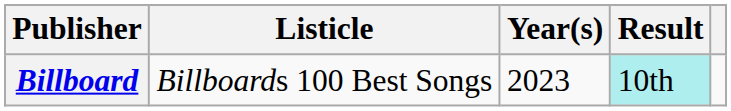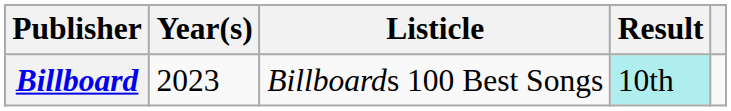 <table class="wikitable plainrowheaders sortable" style="margin-right: 0;">
 <tr>
 <th scope="col">Publisher</th>
+<th scope="col">Year(s)</th>
 <th scope="col">Listicle</th>
-<th scope="col">Year(s)</th>
 <th scope="col">Result</th>
 <th scope="col" class="unsortable"></th>
 </tr>
 <tr>
 <th scope="row"><em><a href='#'>Billboard</a></em></th>
+<td>2023</td>
 <td><em>Billboard</em>s 100 Best Songs</td>
-<td>2023</td>
 <td style="background: paleturquoise;">10th</td>
 <td style="text-align:center;"></td>
 </tr>
 </table>
